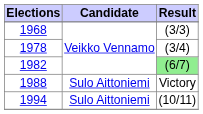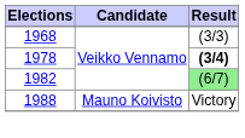 <table class="toccolours" border=1 cellspacing=0 cellpadding=2 style="text-align:center; border-collapse:collapse;">
 <tr style="background:#ccccff">
 <th>Elections</th>
 <th>Candidate</th>
 <th>Result</th>
 </tr>
 <tr style="background:#ccccff">
 </tr>
 <tr>
 <td><a href='#'>1968</a></td>
 <td rowspan=3><a href='#'>Veikko Vennamo</a></td>
 <td>(3/3)</td>
 </tr>
 <tr>
 <td><a href='#'>1978</a></td>
-<td>(3/4)</td>
+<td><strong>(3/4)</strong></td>
 </tr>
 <tr>
 <td><a href='#'>1982</a></td>
 <td style="background: lightgreen;">(6/7)</td>
 </tr>
 <tr>
 <td><a href='#'>1988</a></td>
-<td><a href='#'>Sulo Aittoniemi</a></td>
+<td><a href='#'>Mauno Koivisto</a></td>
 <td>Victory</td>
-</tr>
-<tr>
-<td><a href='#'>1994</a></td>
-<td><a href='#'>Sulo Aittoniemi</a></td>
-<td>(10/11)</td>
 </tr>
 <tr>
 </tr>
 </table>
